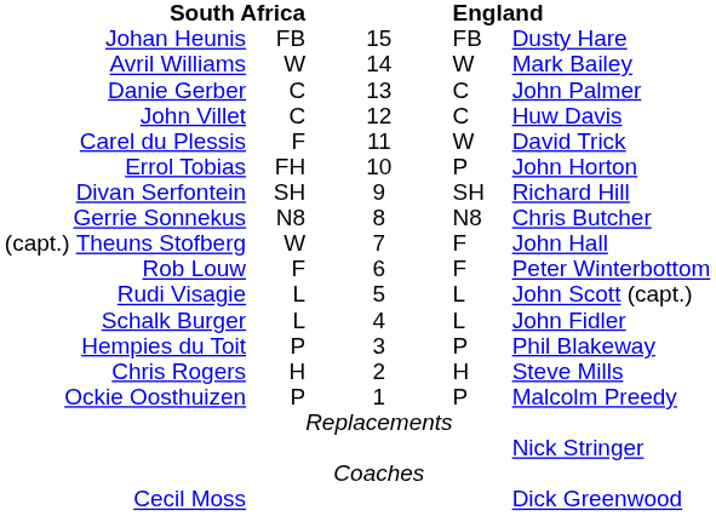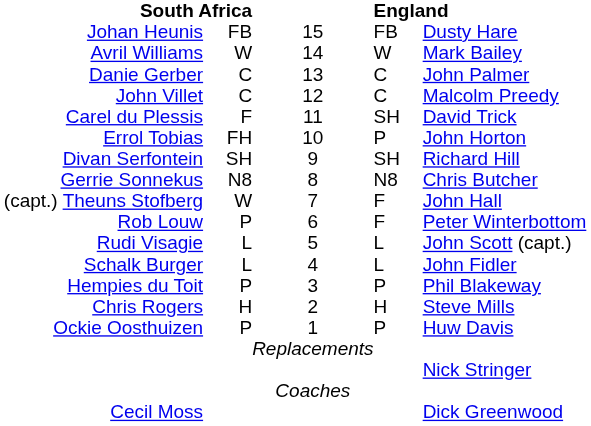 <table width="100%" style="font-size: 90%; " cellspacing="0" cellpadding="0" align=center>
 <tr>
 <td width=41%; text-align=right></td>
 <td width=3%; text-align:right></td>
 <td width=4%; text-align:center></td>
 <td width=3%; text-align:left></td>
 <td width=49%; text-align:left></td>
 </tr>
 <tr>
 <td colspan=2; align=right><strong>South Africa</strong></td>
 <td></td>
 <td colspan=2;><strong>England</strong></td>
 </tr>
 <tr>
 <td align=right><a href='#'>Johan Heunis</a></td>
 <td align=right>FB</td>
 <td align=center>15</td>
 <td>FB</td>
 <td><a href='#'>Dusty Hare</a></td>
 </tr>
 <tr>
 <td align=right><a href='#'>Avril Williams</a></td>
 <td align=right>W</td>
 <td align=center>14</td>
 <td>W</td>
 <td><a href='#'>Mark Bailey</a> </td>
 </tr>
 <tr>
 <td align=right><a href='#'>Danie Gerber</a></td>
 <td align=right>C</td>
 <td align=center>13</td>
 <td>C</td>
 <td><a href='#'>John Palmer</a></td>
 </tr>
 <tr>
 <td align=right><a href='#'>John Villet</a></td>
 <td align=right>C</td>
 <td align=center>12</td>
 <td>C</td>
-<td><a href='#'>Huw Davis</a></td>
+<td><a href='#'>Malcolm Preedy</a></td>
 </tr>
 <tr>
 <td align=right><a href='#'>Carel du Plessis</a></td>
 <td align=right>F</td>
 <td align=center>11</td>
-<td>W</td>
+<td>SH</td>
 <td><a href='#'>David Trick</a></td>
 </tr>
 <tr>
 <td align=right><a href='#'>Errol Tobias</a></td>
 <td align=right>FH</td>
 <td align=center>10</td>
 <td>P</td>
 <td><a href='#'>John Horton</a></td>
 </tr>
 <tr>
 <td align=right><a href='#'>Divan Serfontein</a></td>
 <td align=right>SH</td>
 <td align=center>9</td>
 <td>SH</td>
 <td><a href='#'>Richard Hill</a></td>
 </tr>
 <tr>
 <td align=right><a href='#'>Gerrie Sonnekus</a></td>
 <td align=right>N8</td>
 <td align=center>8</td>
 <td>N8</td>
 <td><a href='#'>Chris Butcher</a></td>
 </tr>
 <tr>
 <td align=right>(capt.) <a href='#'>Theuns Stofberg</a></td>
 <td align=right>W</td>
 <td align=center>7</td>
 <td>F</td>
 <td><a href='#'>John Hall</a></td>
 </tr>
 <tr>
 <td align=right><a href='#'>Rob Louw</a></td>
-<td align=right>F</td>
+<td align=right>P</td>
 <td align=center>6</td>
 <td>F</td>
 <td><a href='#'>Peter Winterbottom</a></td>
 </tr>
 <tr>
 <td align=right><a href='#'>Rudi Visagie</a></td>
 <td align=right>L</td>
 <td align=center>5</td>
 <td>L</td>
 <td><a href='#'>John Scott</a> (capt.)</td>
 </tr>
 <tr>
 <td align=right><a href='#'>Schalk Burger</a></td>
 <td align=right>L</td>
 <td align=center>4</td>
 <td>L</td>
 <td><a href='#'>John Fidler</a></td>
 </tr>
 <tr>
 <td align=right><a href='#'>Hempies du Toit</a></td>
 <td align=right>P</td>
 <td align=center>3</td>
 <td>P</td>
 <td><a href='#'>Phil Blakeway</a></td>
 </tr>
 <tr>
 <td align=right><a href='#'>Chris Rogers</a></td>
 <td align=right>H</td>
 <td align=center>2</td>
 <td>H</td>
 <td><a href='#'>Steve Mills</a></td>
 </tr>
 <tr>
 <td align=right><a href='#'>Ockie Oosthuizen</a></td>
 <td align=right>P</td>
 <td align=center>1</td>
 <td>P</td>
-<td><a href='#'>Malcolm Preedy</a></td>
+<td><a href='#'>Huw Davis</a></td>
 </tr>
 <tr>
 <td></td>
 <td></td>
 <td align=center><em>Replacements</em></td>
 <td></td>
 <td></td>
 </tr>
 <tr>
 <td align=right></td>
 <td align=right></td>
 <td align=center></td>
 <td></td>
 <td><a href='#'>Nick Stringer</a> </td>
 </tr>
 <tr>
 <td align=right></td>
 <td align=right></td>
 <td align=center></td>
 <td></td>
 <td></td>
 </tr>
 <tr>
 <td align=right></td>
 <td align=right></td>
 <td align=center></td>
 <td></td>
 <td></td>
 </tr>
 <tr>
 <td align=right></td>
 <td align=right></td>
 <td align=center></td>
 <td></td>
 <td></td>
 </tr>
 <tr>
 <td align=right></td>
 <td align=right></td>
 <td align=center></td>
 <td></td>
 <td></td>
 </tr>
 <tr>
 <td align=right></td>
 <td align=right></td>
 <td align=center></td>
 <td></td>
 <td></td>
 </tr>
 <tr>
 <td align=right></td>
 <td align=right></td>
 <td align=center></td>
 <td></td>
 <td></td>
 </tr>
 <tr>
 <td></td>
 <td></td>
 <td align=center><em>Coaches</em></td>
 <td></td>
 <td></td>
 </tr>
 <tr>
 <td align=right><a href='#'>Cecil Moss</a> </td>
 <td></td>
 <td></td>
 <td></td>
 <td> <a href='#'>Dick Greenwood</a></td>
 </tr>
 </table>
